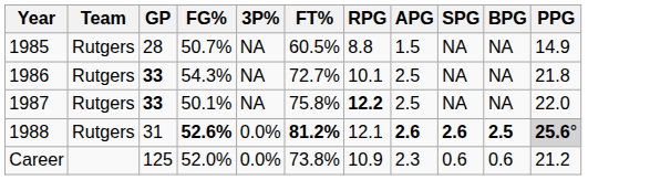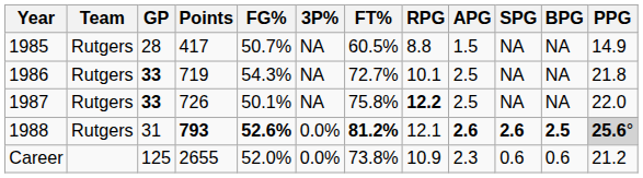 <table class="wikitable">
 <tr>
 <th>Year</th>
 <th>Team</th>
 <th>GP</th>
+<th>Points</th>
 <th>FG%</th>
 <th>3P%</th>
 <th>FT%</th>
 <th>RPG</th>
 <th>APG</th>
 <th>SPG</th>
 <th>BPG</th>
 <th>PPG</th>
 </tr>
 <tr>
 <td>1985</td>
 <td>Rutgers</td>
 <td>28</td>
+<td>417</td>
 <td>50.7%</td>
 <td>NA</td>
 <td>60.5%</td>
 <td>8.8</td>
 <td>1.5</td>
 <td>NA</td>
 <td>NA</td>
 <td>14.9</td>
 </tr>
 <tr>
 <td>1986</td>
 <td>Rutgers</td>
 <td><strong>33</strong></td>
+<td>719</td>
 <td>54.3%</td>
 <td>NA</td>
 <td>72.7%</td>
 <td>10.1</td>
 <td>2.5</td>
 <td>NA</td>
 <td>NA</td>
 <td>21.8</td>
 </tr>
 <tr>
 <td>1987</td>
 <td>Rutgers</td>
 <td><strong>33</strong></td>
+<td>726</td>
 <td>50.1%</td>
 <td>NA</td>
 <td>75.8%</td>
 <td><strong>12.2</strong></td>
 <td>2.5</td>
 <td>NA</td>
 <td>NA</td>
 <td>22.0</td>
 </tr>
 <tr>
 <td>1988</td>
 <td>Rutgers</td>
 <td>31</td>
+<td><strong>793</strong></td>
 <td><strong>52.6%</strong></td>
 <td>0.0%</td>
 <td><strong>81.2%</strong></td>
 <td>12.1</td>
 <td><strong>2.6</strong></td>
 <td><strong>2.6</strong></td>
 <td><strong>2.5</strong></td>
 <td style="background:#D3D3D3"><strong>25.6</strong>°</td>
 </tr>
 <tr>
 <td>Career</td>
 <td></td>
 <td>125</td>
+<td>2655</td>
 <td>52.0%</td>
 <td>0.0%</td>
 <td>73.8%</td>
 <td>10.9</td>
 <td>2.3</td>
 <td>0.6</td>
 <td>0.6</td>
 <td>21.2</td>
 </tr>
 </table>
